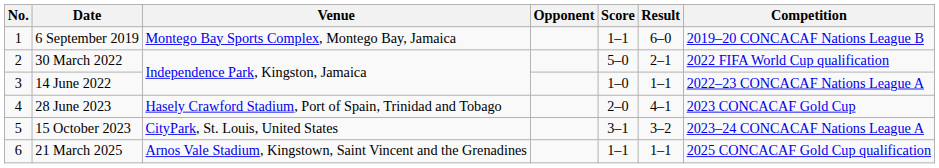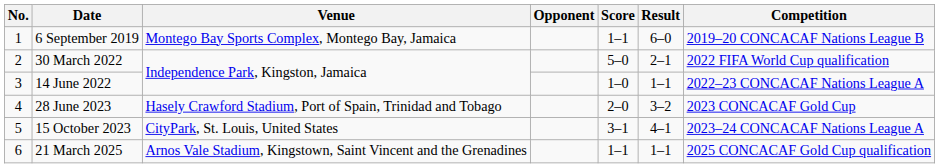 <table class="wikitable sortable">
 <tr>
 <th scope="col">No.</th>
 <th scope="col">Date</th>
 <th scope="col">Venue</th>
 <th scope="col">Opponent</th>
 <th scope="col">Score</th>
 <th scope="col">Result</th>
 <th scope="col">Competition</th>
 </tr>
 <tr>
 <td align="center">1</td>
 <td>6 September 2019</td>
 <td><a href='#'>Montego Bay Sports Complex</a>, Montego Bay, Jamaica</td>
 <td></td>
 <td align="center">1–1</td>
 <td align="center">6–0</td>
 <td><a href='#'>2019–20 CONCACAF Nations League B</a></td>
 </tr>
 <tr>
 <td align="center">2</td>
 <td>30 March 2022</td>
 <td rowspan="2"><a href='#'>Independence Park</a>, Kingston, Jamaica</td>
 <td></td>
 <td align="center">5–0</td>
 <td align="center">2–1</td>
 <td><a href='#'>2022 FIFA World Cup qualification</a></td>
 </tr>
 <tr>
 <td align="center">3</td>
 <td>14 June 2022</td>
 <td></td>
 <td align="center">1–0</td>
 <td align="center">1–1</td>
 <td><a href='#'>2022–23 CONCACAF Nations League A</a></td>
 </tr>
 <tr>
 <td align="center">4</td>
 <td>28 June 2023</td>
 <td><a href='#'>Hasely Crawford Stadium</a>, Port of Spain, Trinidad and Tobago</td>
 <td></td>
 <td align="center">2–0</td>
-<td align="center">4–1</td>
+<td align="center">3–2</td>
 <td><a href='#'>2023 CONCACAF Gold Cup</a></td>
 </tr>
 <tr>
 <td align="center">5</td>
 <td>15 October 2023</td>
 <td><a href='#'>CityPark</a>, St. Louis, United States</td>
 <td></td>
 <td align="center">3–1</td>
-<td align="center">3–2</td>
+<td align="center">4–1</td>
 <td><a href='#'>2023–24 CONCACAF Nations League A</a></td>
 </tr>
 <tr>
 <td align="center">6</td>
 <td>21 March 2025</td>
 <td><a href='#'>Arnos Vale Stadium</a>, Kingstown, Saint Vincent and the Grenadines</td>
 <td></td>
 <td align="center">1–1</td>
 <td align="center">1–1</td>
 <td><a href='#'>2025 CONCACAF Gold Cup qualification</a></td>
 </tr>
 </table>
